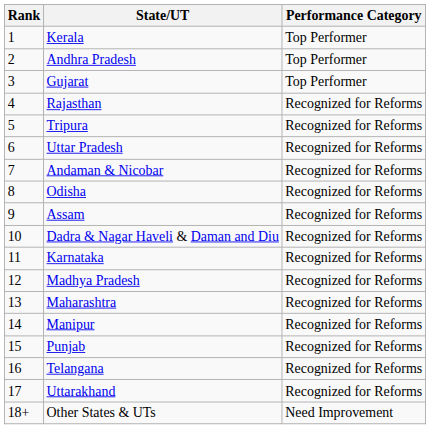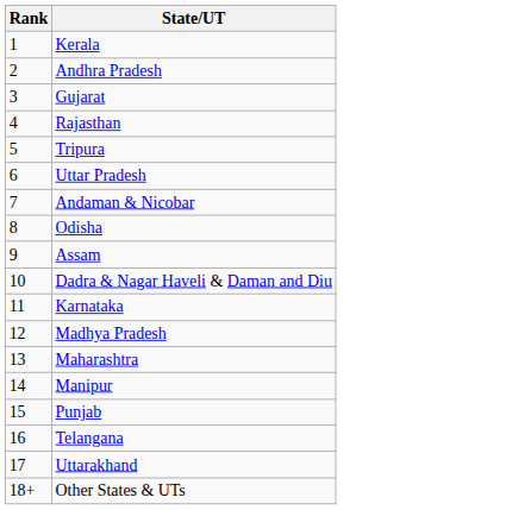 <table class="wikitable sortable">
 <tr>
 <th>Rank</th>
 <th>State/UT</th>
-<th>Performance Category</th>
 </tr>
 <tr>
 <td>1</td>
 <td><a href='#'>Kerala</a></td>
-<td>Top Performer</td>
 </tr>
 <tr>
 <td>2</td>
 <td><a href='#'>Andhra Pradesh</a></td>
-<td>Top Performer</td>
 </tr>
 <tr>
 <td>3</td>
 <td><a href='#'>Gujarat</a></td>
-<td>Top Performer</td>
 </tr>
 <tr>
 <td>4</td>
 <td><a href='#'>Rajasthan</a></td>
-<td>Recognized for Reforms</td>
 </tr>
 <tr>
 <td>5</td>
 <td><a href='#'>Tripura</a></td>
-<td>Recognized for Reforms</td>
 </tr>
 <tr>
 <td>6</td>
 <td><a href='#'>Uttar Pradesh</a></td>
-<td>Recognized for Reforms</td>
 </tr>
 <tr>
 <td>7</td>
 <td><a href='#'>Andaman & Nicobar</a></td>
-<td>Recognized for Reforms</td>
 </tr>
 <tr>
 <td>8</td>
 <td><a href='#'>Odisha</a></td>
-<td>Recognized for Reforms</td>
 </tr>
 <tr>
 <td>9</td>
 <td><a href='#'>Assam</a></td>
-<td>Recognized for Reforms</td>
 </tr>
 <tr>
 <td>10</td>
 <td><a href='#'>Dadra & Nagar Haveli</a> & <a href='#'>Daman and Diu</a></td>
-<td>Recognized for Reforms</td>
 </tr>
 <tr>
 <td>11</td>
 <td><a href='#'>Karnataka</a></td>
-<td>Recognized for Reforms</td>
 </tr>
 <tr>
 <td>12</td>
 <td><a href='#'>Madhya Pradesh</a></td>
-<td>Recognized for Reforms</td>
 </tr>
 <tr>
 <td>13</td>
 <td><a href='#'>Maharashtra</a></td>
-<td>Recognized for Reforms</td>
 </tr>
 <tr>
 <td>14</td>
 <td><a href='#'>Manipur</a></td>
-<td>Recognized for Reforms</td>
 </tr>
 <tr>
 <td>15</td>
 <td><a href='#'>Punjab</a></td>
-<td>Recognized for Reforms</td>
 </tr>
 <tr>
 <td>16</td>
 <td><a href='#'>Telangana</a></td>
-<td>Recognized for Reforms</td>
 </tr>
 <tr>
 <td>17</td>
 <td><a href='#'>Uttarakhand</a></td>
-<td>Recognized for Reforms</td>
 </tr>
 <tr>
 <td>18+</td>
 <td>Other States & UTs</td>
-<td>Need Improvement</td>
 </tr>
 </table>
